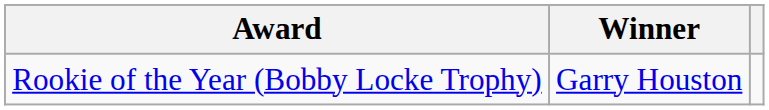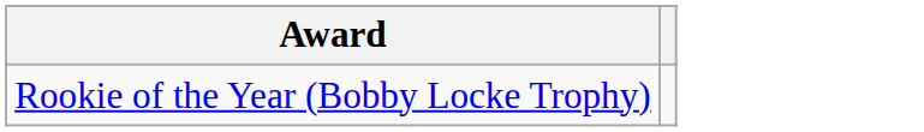 <table class="wikitable">
 <tr>
 <th>Award</th>
-<th>Winner</th>
 <th></th>
 </tr>
 <tr>
 <td><a href='#'>Rookie of the Year (Bobby Locke Trophy)</a></td>
-<td> <a href='#'>Garry Houston</a></td>
 <td></td>
 </tr>
 </table>
